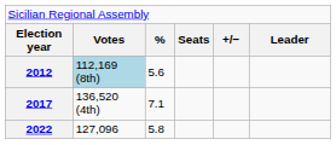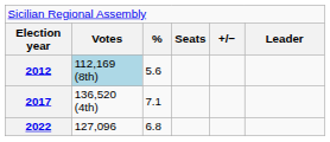 <table class=wikitable style="width:50%; border:1px #AAAAFF solid">
 <tr>
 <td colspan=6><a href='#'>Sicilian Regional Assembly</a></td>
 </tr>
 <tr>
 <th width=13%>Election year</th>
 <th width=16%>Votes</th>
 <th width=6%>%</th>
 <th width=1%>Seats</th>
 <th width=8%>+/−</th>
 <th width=18%>Leader</th>
 </tr>
 <tr>
 <th><a href='#'>2012</a></th>
 <td style="background: lightblue;">112,169 (8th)</td>
 <td>5.6</td>
 <td></td>
 <td></td>
 <td></td>
 </tr>
 <tr>
 <th><a href='#'>2017</a></th>
 <td>136,520 (4th)</td>
 <td>7.1</td>
 <td></td>
 <td></td>
 <td></td>
 </tr>
 <tr>
 <th><a href='#'>2022</a></th>
 <td>127,096</td>
-<td>5.8</td>
+<td>6.8</td>
 <td></td>
 <td></td>
 <td></td>
 </tr>
 </table>
